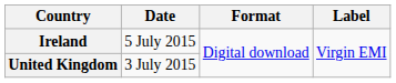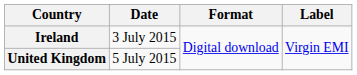 <table class="wikitable plainrowheaders">
 <tr>
 <th scope="col">Country</th>
 <th scope="col">Date</th>
 <th scope="col">Format</th>
 <th scope="col">Label</th>
 </tr>
 <tr>
 <th scope="row">Ireland</th>
-<td>5 July 2015</td>
+<td>3 July 2015</td>
 <td rowspan="2"><a href='#'>Digital download</a></td>
 <td rowspan="2"><a href='#'>Virgin EMI</a></td>
 </tr>
 <tr>
 <th scope="row">United Kingdom</th>
-<td>3 July 2015</td>
+<td>5 July 2015</td>
 </tr>
 </table>
